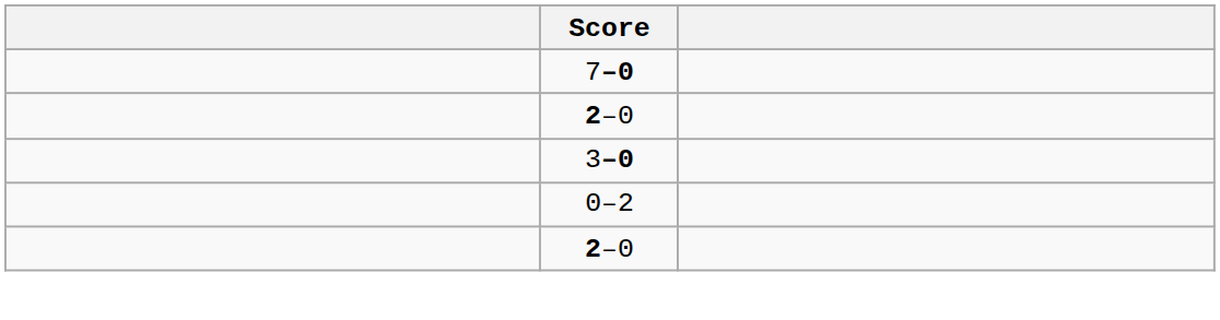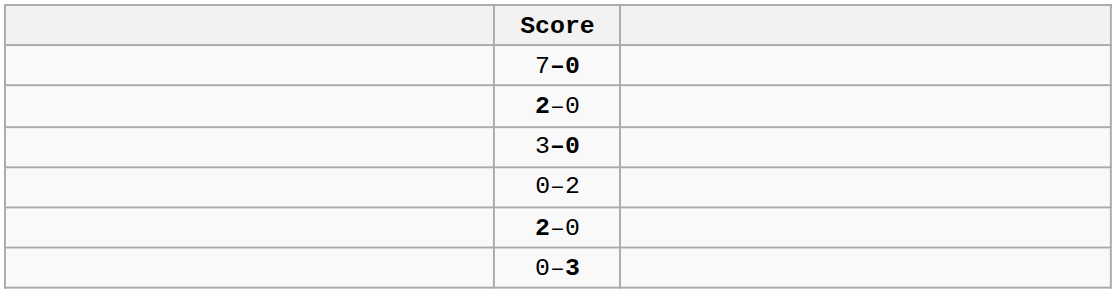 <table class="wikitable" style="text-align: center;">
 <tr>
 <th width=250></th>
 <th width=60>Score</th>
 <th width=250></th>
 </tr>
 <tr>
 <td align=left><strong></td>
 <td></strong>7<strong>–0</td>
 <td align=left></td>
 </tr>
 <tr>
 <td align=left></strong></td>
 <td><strong>2</strong>–0</td>
 <td align=left></td>
 </tr>
 <tr>
 <td align=left><strong></td>
 <td></strong>3<strong>–0</td>
 <td align=left></td>
 </tr>
 <tr>
 <td align=left></td>
 <td>0–</strong>2<strong></td>
 <td align=left></strong><strong></td>
 </tr>
 <tr>
 <td align=left></strong></td>
 <td><strong>2</strong>–0</td>
 <td align=left></td>
 </tr>
+<tr>
+<td align=left></td>
+<td>0–<strong>3</strong></td>
+<td align=left><strong></strong></td>
+</tr>
 </table>
